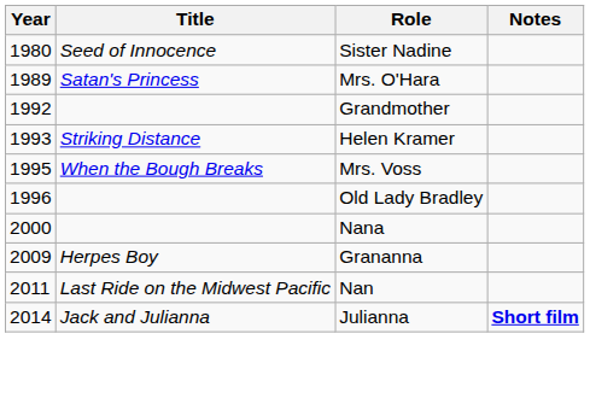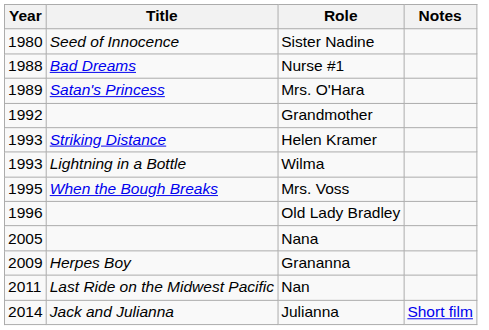 <table class="wikitable sortable">
 <tr>
 <th>Year</th>
 <th>Title</th>
 <th>Role</th>
 <th class="unsortable">Notes</th>
 </tr>
 <tr>
 <td>1980</td>
 <td><em>Seed of Innocence</em></td>
 <td>Sister Nadine</td>
+<td></td>
+</tr>
+<tr>
+<td>1988</td>
+<td><em><a href='#'>Bad Dreams</a></em></td>
+<td>Nurse #1</td>
 <td></td>
 </tr>
 <tr>
 <td>1989</td>
 <td><em><a href='#'>Satan's Princess</a></em></td>
 <td>Mrs. O'Hara</td>
 <td></td>
 </tr>
 <tr>
 <td>1992</td>
 <td><em></em></td>
 <td>Grandmother</td>
 <td></td>
 </tr>
 <tr>
 <td>1993</td>
 <td><em><a href='#'>Striking Distance</a></em></td>
 <td>Helen Kramer</td>
 <td></td>
 </tr>
 <tr>
+<td>1993</td>
+<td><em>Lightning in a Bottle</em></td>
+<td>Wilma</td>
+<td></td>
+</tr>
+<tr>
 <td>1995</td>
 <td><em><a href='#'>When the Bough Breaks</a></em></td>
 <td>Mrs. Voss</td>
 <td></td>
 </tr>
 <tr>
 <td>1996</td>
 <td><em></em></td>
 <td>Old Lady Bradley</td>
 <td></td>
 </tr>
 <tr>
-<td>2000</td>
+<td>2005</td>
 <td><em></em></td>
 <td>Nana</td>
 <td></td>
 </tr>
 <tr>
 <td>2009</td>
 <td><em>Herpes Boy</em></td>
 <td>Grananna</td>
 <td></td>
 </tr>
 <tr>
 <td>2011</td>
 <td><em>Last Ride on the Midwest Pacific</em></td>
 <td>Nan</td>
 <td></td>
 </tr>
 <tr>
 <td>2014</td>
 <td><em>Jack and Julianna</em></td>
 <td>Julianna</td>
-<td><strong><a href='#'>Short film</a></strong></td>
+<td><a href='#'>Short film</a></td>
 </tr>
 </table>
